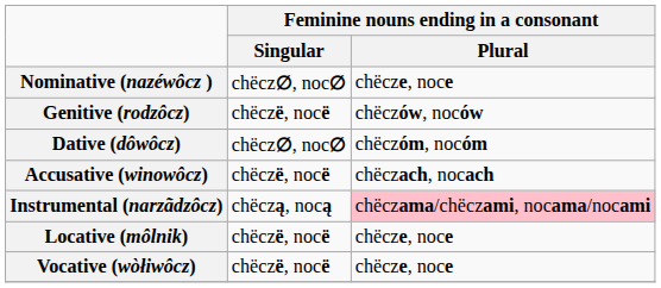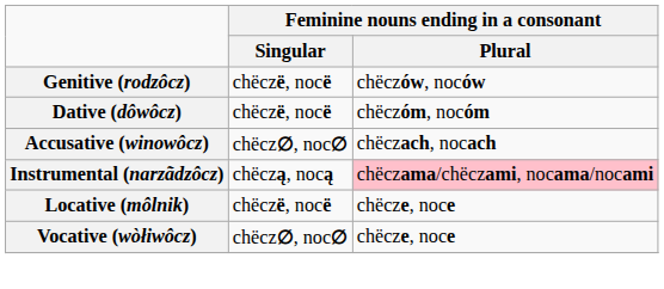 <table class="wikitable">
 <tr>
 <td rowspan="2"></td>
 <th colspan="2">Feminine nouns ending in a consonant</th>
 </tr>
 <tr>
 <th>Singular</th>
 <th>Plural</th>
 </tr>
 <tr>
-<th>Nominative (<em>nazéwôcz </em>)</th>
-<td>chëcz<strong>∅</strong>, noc<strong>∅</strong></td>
-<td>chëcz<strong>e</strong>, noc<strong>e</strong></td>
-</tr>
-<tr>
 <th>Genitive (<em>rodzôcz</em>)</th>
 <td>chëcz<strong>ë</strong>, noc<strong>ë</strong></td>
 <td>chëcz<strong>ów</strong>, noc<strong>ów</strong></td>
 </tr>
 <tr>
 <th>Dative (<em>dôwôcz</em>)</th>
-<td>chëcz<strong>∅</strong>, noc<strong>∅</strong></td>
+<td>chëcz<strong>ë</strong>, noc<strong>ë</strong></td>
 <td>chëcz<strong>óm</strong>, noc<strong>óm</strong></td>
 </tr>
 <tr>
 <th>Accusative (<em>winowôcz</em>)</th>
-<td>chëcz<strong>ë</strong>, noc<strong>ë</strong></td>
+<td>chëcz<strong>∅</strong>, noc<strong>∅</strong></td>
 <td>chëcz<strong>ach</strong>, noc<strong>ach</strong></td>
 </tr>
 <tr>
 <th>Instrumental (<em>narzãdzôcz</em>)</th>
 <td>chëcz<strong>ą</strong>, noc<strong>ą</strong></td>
 <td style="background: pink;">chëcz<strong>ama</strong>/chëcz<strong>ami</strong>, noc<strong>ama</strong>/noc<strong>ami</strong></td>
 </tr>
 <tr>
 <th>Locative (<em>môlnik</em>)</th>
 <td>chëcz<strong>ë</strong>, noc<strong>ë</strong></td>
 <td>chëcz<strong>e</strong>, noc<strong>e</strong></td>
 </tr>
 <tr>
 <th>Vocative (<em>wòłiwôcz</em>)</th>
-<td>chëcz<strong>ë</strong>, noc<strong>ë</strong></td>
+<td>chëcz<strong>∅</strong>, noc<strong>∅</strong></td>
 <td>chëcz<strong>e</strong>, noc<strong>e</strong></td>
 </tr>
 <tr>
 </tr>
 </table>
